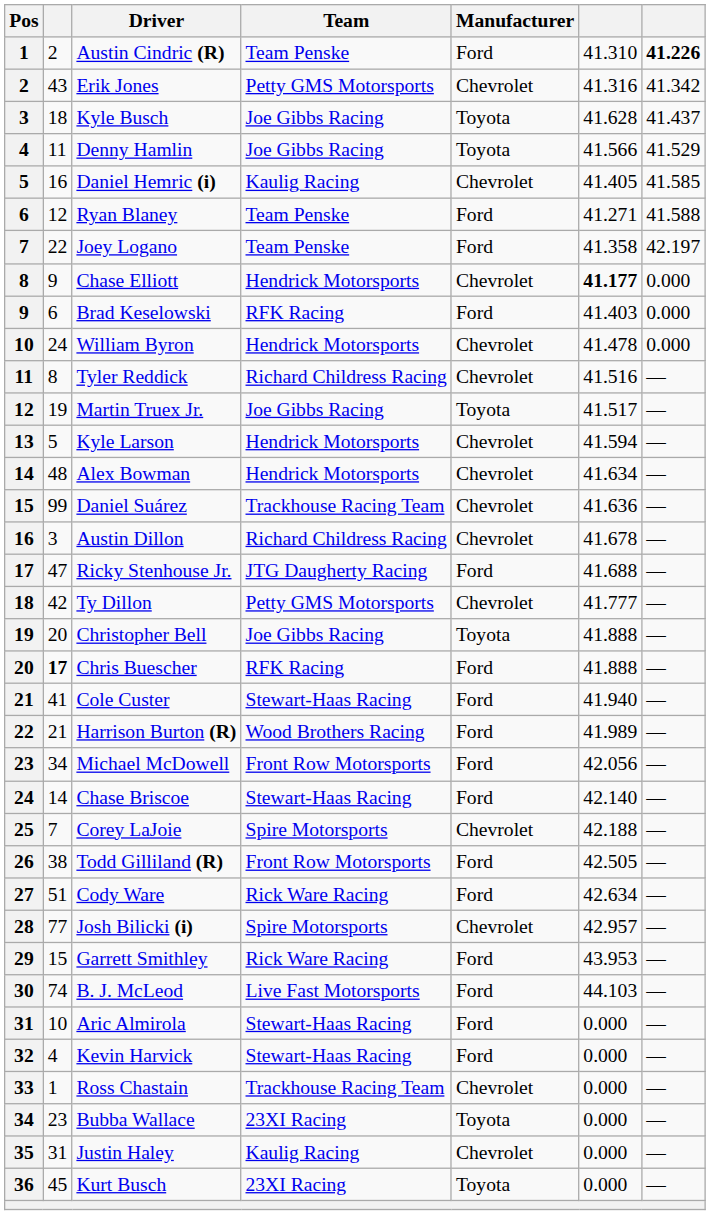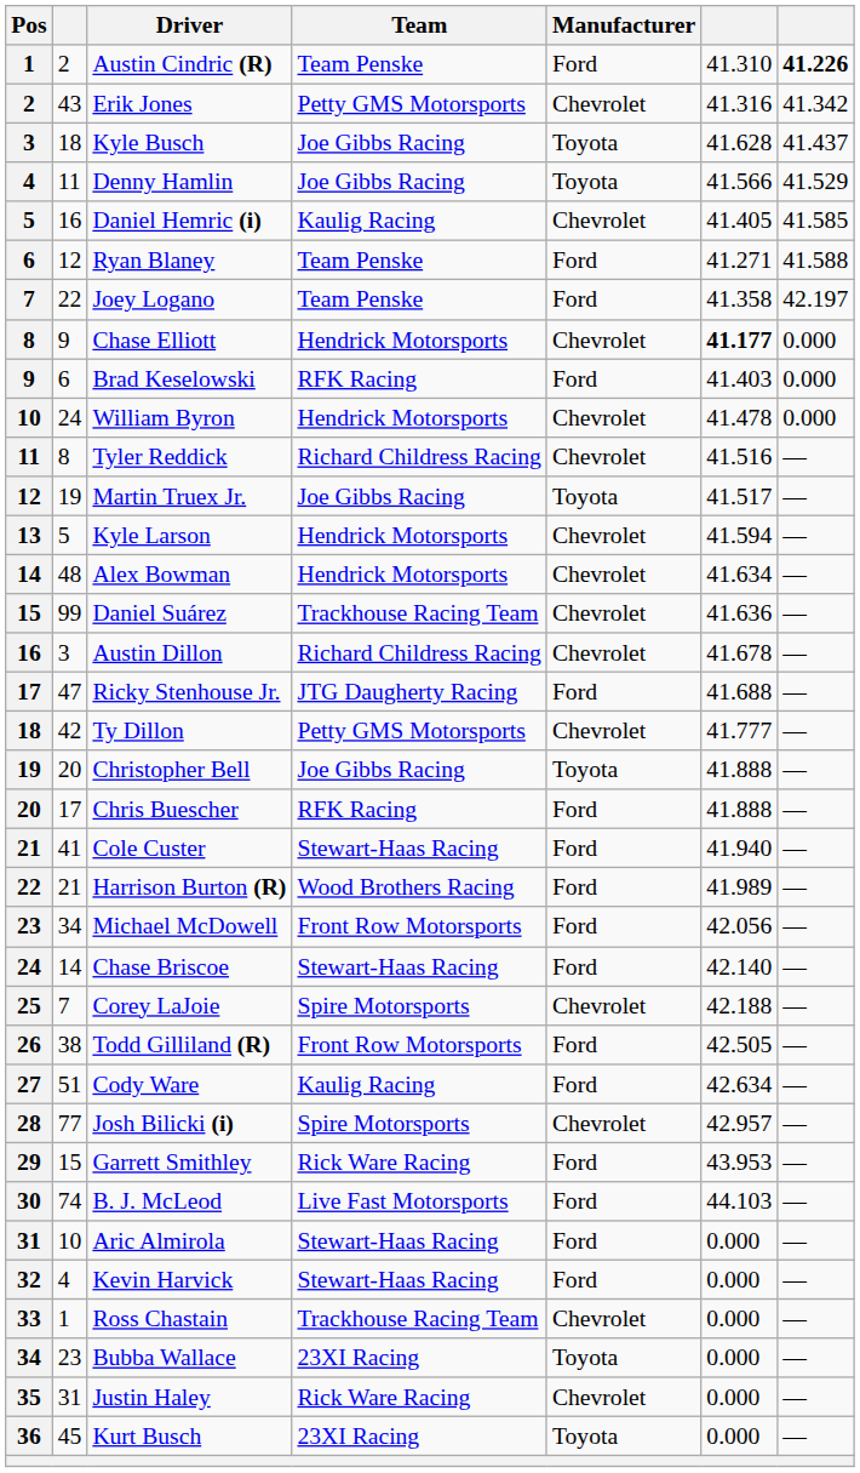 <table class="wikitable" style="font-size:95%">
 <tr>
 <th>Pos</th>
 <th></th>
 <th>Driver</th>
 <th>Team</th>
 <th>Manufacturer</th>
 <th></th>
 <th></th>
 </tr>
 <tr>
 <th>1</th>
 <td>2</td>
 <td><a href='#'>Austin Cindric</a> <strong>(R)</strong></td>
 <td><a href='#'>Team Penske</a></td>
 <td>Ford</td>
 <td>41.310</td>
 <td><strong>41.226</strong></td>
 </tr>
 <tr>
 <th>2</th>
 <td>43</td>
 <td><a href='#'>Erik Jones</a></td>
 <td><a href='#'>Petty GMS Motorsports</a></td>
 <td>Chevrolet</td>
 <td>41.316</td>
 <td>41.342</td>
 </tr>
 <tr>
 <th>3</th>
 <td>18</td>
 <td><a href='#'>Kyle Busch</a></td>
 <td><a href='#'>Joe Gibbs Racing</a></td>
 <td>Toyota</td>
 <td>41.628</td>
 <td>41.437</td>
 </tr>
 <tr>
 <th>4</th>
 <td>11</td>
 <td><a href='#'>Denny Hamlin</a></td>
 <td><a href='#'>Joe Gibbs Racing</a></td>
 <td>Toyota</td>
 <td>41.566</td>
 <td>41.529</td>
 </tr>
 <tr>
 <th>5</th>
 <td>16</td>
 <td><a href='#'>Daniel Hemric</a> <strong>(i)</strong></td>
 <td><a href='#'>Kaulig Racing</a></td>
 <td>Chevrolet</td>
 <td>41.405</td>
 <td>41.585</td>
 </tr>
 <tr>
 <th>6</th>
 <td>12</td>
 <td><a href='#'>Ryan Blaney</a></td>
 <td><a href='#'>Team Penske</a></td>
 <td>Ford</td>
 <td>41.271</td>
 <td>41.588</td>
 </tr>
 <tr>
 <th>7</th>
 <td>22</td>
 <td><a href='#'>Joey Logano</a></td>
 <td><a href='#'>Team Penske</a></td>
 <td>Ford</td>
 <td>41.358</td>
 <td>42.197</td>
 </tr>
 <tr>
 <th>8</th>
 <td>9</td>
 <td><a href='#'>Chase Elliott</a></td>
 <td><a href='#'>Hendrick Motorsports</a></td>
 <td>Chevrolet</td>
 <td><strong>41.177</strong></td>
 <td>0.000</td>
 </tr>
 <tr>
 <th>9</th>
 <td>6</td>
 <td><a href='#'>Brad Keselowski</a></td>
 <td><a href='#'>RFK Racing</a></td>
 <td>Ford</td>
 <td>41.403</td>
 <td>0.000</td>
 </tr>
 <tr>
 <th>10</th>
 <td>24</td>
 <td><a href='#'>William Byron</a></td>
 <td><a href='#'>Hendrick Motorsports</a></td>
 <td>Chevrolet</td>
 <td>41.478</td>
 <td>0.000</td>
 </tr>
 <tr>
 <th>11</th>
 <td>8</td>
 <td><a href='#'>Tyler Reddick</a></td>
 <td><a href='#'>Richard Childress Racing</a></td>
 <td>Chevrolet</td>
 <td>41.516</td>
 <td>—</td>
 </tr>
 <tr>
 <th>12</th>
 <td>19</td>
 <td><a href='#'>Martin Truex Jr.</a></td>
 <td><a href='#'>Joe Gibbs Racing</a></td>
 <td>Toyota</td>
 <td>41.517</td>
 <td>—</td>
 </tr>
 <tr>
 <th>13</th>
 <td>5</td>
 <td><a href='#'>Kyle Larson</a></td>
 <td><a href='#'>Hendrick Motorsports</a></td>
 <td>Chevrolet</td>
 <td>41.594</td>
 <td>—</td>
 </tr>
 <tr>
 <th>14</th>
 <td>48</td>
 <td><a href='#'>Alex Bowman</a></td>
 <td><a href='#'>Hendrick Motorsports</a></td>
 <td>Chevrolet</td>
 <td>41.634</td>
 <td>—</td>
 </tr>
 <tr>
 <th>15</th>
 <td>99</td>
 <td><a href='#'>Daniel Suárez</a></td>
 <td><a href='#'>Trackhouse Racing Team</a></td>
 <td>Chevrolet</td>
 <td>41.636</td>
 <td>—</td>
 </tr>
 <tr>
 <th>16</th>
 <td>3</td>
 <td><a href='#'>Austin Dillon</a></td>
 <td><a href='#'>Richard Childress Racing</a></td>
 <td>Chevrolet</td>
 <td>41.678</td>
 <td>—</td>
 </tr>
 <tr>
 <th>17</th>
 <td>47</td>
 <td><a href='#'>Ricky Stenhouse Jr.</a></td>
 <td><a href='#'>JTG Daugherty Racing</a></td>
 <td>Ford</td>
 <td>41.688</td>
 <td>—</td>
 </tr>
 <tr>
 <th>18</th>
 <td>42</td>
 <td><a href='#'>Ty Dillon</a></td>
 <td><a href='#'>Petty GMS Motorsports</a></td>
 <td>Chevrolet</td>
 <td>41.777</td>
 <td>—</td>
 </tr>
 <tr>
 <th>19</th>
 <td>20</td>
 <td><a href='#'>Christopher Bell</a></td>
 <td><a href='#'>Joe Gibbs Racing</a></td>
 <td>Toyota</td>
 <td>41.888</td>
 <td>—</td>
 </tr>
 <tr>
 <th>20</th>
-<td><strong>17</strong></td>
+<td>17</td>
 <td><a href='#'>Chris Buescher</a></td>
 <td><a href='#'>RFK Racing</a></td>
 <td>Ford</td>
 <td>41.888</td>
 <td>—</td>
 </tr>
 <tr>
 <th>21</th>
 <td>41</td>
 <td><a href='#'>Cole Custer</a></td>
 <td><a href='#'>Stewart-Haas Racing</a></td>
 <td>Ford</td>
 <td>41.940</td>
 <td>—</td>
 </tr>
 <tr>
 <th>22</th>
 <td>21</td>
 <td><a href='#'>Harrison Burton</a> <strong>(R)</strong></td>
 <td><a href='#'>Wood Brothers Racing</a></td>
 <td>Ford</td>
 <td>41.989</td>
 <td>—</td>
 </tr>
 <tr>
 <th>23</th>
 <td>34</td>
 <td><a href='#'>Michael McDowell</a></td>
 <td><a href='#'>Front Row Motorsports</a></td>
 <td>Ford</td>
 <td>42.056</td>
 <td>—</td>
 </tr>
 <tr>
 <th>24</th>
 <td>14</td>
 <td><a href='#'>Chase Briscoe</a></td>
 <td><a href='#'>Stewart-Haas Racing</a></td>
 <td>Ford</td>
 <td>42.140</td>
 <td>—</td>
 </tr>
 <tr>
 <th>25</th>
 <td>7</td>
 <td><a href='#'>Corey LaJoie</a></td>
 <td><a href='#'>Spire Motorsports</a></td>
 <td>Chevrolet</td>
 <td>42.188</td>
 <td>—</td>
 </tr>
 <tr>
 <th>26</th>
 <td>38</td>
 <td><a href='#'>Todd Gilliland</a> <strong>(R)</strong></td>
 <td><a href='#'>Front Row Motorsports</a></td>
 <td>Ford</td>
 <td>42.505</td>
 <td>—</td>
 </tr>
 <tr>
 <th>27</th>
 <td>51</td>
 <td><a href='#'>Cody Ware</a></td>
-<td><a href='#'>Rick Ware Racing</a></td>
+<td><a href='#'>Kaulig Racing</a></td>
 <td>Ford</td>
 <td>42.634</td>
 <td>—</td>
 </tr>
 <tr>
 <th>28</th>
 <td>77</td>
 <td><a href='#'>Josh Bilicki</a> <strong>(i)</strong></td>
 <td><a href='#'>Spire Motorsports</a></td>
 <td>Chevrolet</td>
 <td>42.957</td>
 <td>—</td>
 </tr>
 <tr>
 <th>29</th>
 <td>15</td>
 <td><a href='#'>Garrett Smithley</a></td>
 <td><a href='#'>Rick Ware Racing</a></td>
 <td>Ford</td>
 <td>43.953</td>
 <td>—</td>
 </tr>
 <tr>
 <th>30</th>
 <td>74</td>
 <td><a href='#'>B. J. McLeod</a></td>
 <td><a href='#'>Live Fast Motorsports</a></td>
 <td>Ford</td>
 <td>44.103</td>
 <td>—</td>
 </tr>
 <tr>
 <th>31</th>
 <td>10</td>
 <td><a href='#'>Aric Almirola</a></td>
 <td><a href='#'>Stewart-Haas Racing</a></td>
 <td>Ford</td>
 <td>0.000</td>
 <td>—</td>
 </tr>
 <tr>
 <th>32</th>
 <td>4</td>
 <td><a href='#'>Kevin Harvick</a></td>
 <td><a href='#'>Stewart-Haas Racing</a></td>
 <td>Ford</td>
 <td>0.000</td>
 <td>—</td>
 </tr>
 <tr>
 <th>33</th>
 <td>1</td>
 <td><a href='#'>Ross Chastain</a></td>
 <td><a href='#'>Trackhouse Racing Team</a></td>
 <td>Chevrolet</td>
 <td>0.000</td>
 <td>—</td>
 </tr>
 <tr>
 <th>34</th>
 <td>23</td>
 <td><a href='#'>Bubba Wallace</a></td>
 <td><a href='#'>23XI Racing</a></td>
 <td>Toyota</td>
 <td>0.000</td>
 <td>—</td>
 </tr>
 <tr>
 <th>35</th>
 <td>31</td>
 <td><a href='#'>Justin Haley</a></td>
-<td><a href='#'>Kaulig Racing</a></td>
+<td><a href='#'>Rick Ware Racing</a></td>
 <td>Chevrolet</td>
 <td>0.000</td>
 <td>—</td>
 </tr>
 <tr>
 <th>36</th>
 <td>45</td>
 <td><a href='#'>Kurt Busch</a></td>
 <td><a href='#'>23XI Racing</a></td>
 <td>Toyota</td>
 <td>0.000</td>
 <td>—</td>
 </tr>
 <tr>
 <th colspan="7"></th>
 </tr>
 </table>
